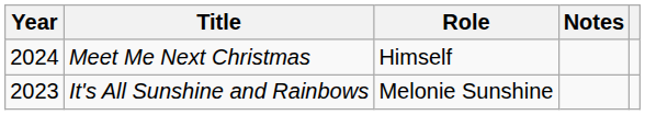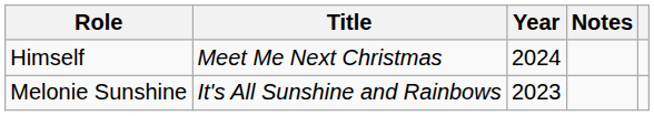 <table class="wikitable sortable">
 <tr>
+<th>Role</th>
+<th>Title</th>
 <th>Year</th>
-<th>Title</th>
-<th>Role</th>
 <th class="unsortable">Notes</th>
 <th></th>
 </tr>
 <tr>
+<td>Himself</td>
+<td><em>Meet Me Next Christmas</em></td>
 <td>2024</td>
-<td><em>Meet Me Next Christmas</em></td>
-<td>Himself</td>
 <td></td>
 <td></td>
 </tr>
 <tr>
+<td>Melonie Sunshine</td>
+<td><em>It's All Sunshine and Rainbows</em></td>
 <td>2023</td>
-<td><em>It's All Sunshine and Rainbows</em></td>
-<td>Melonie Sunshine</td>
 <td></td>
 <td></td>
 </tr>
 </table>
